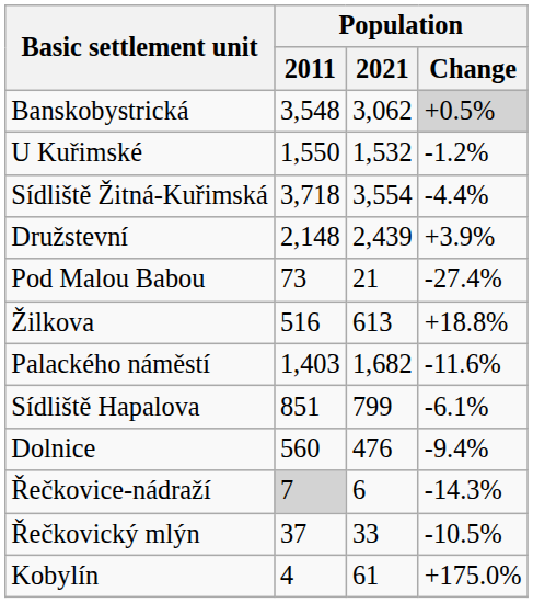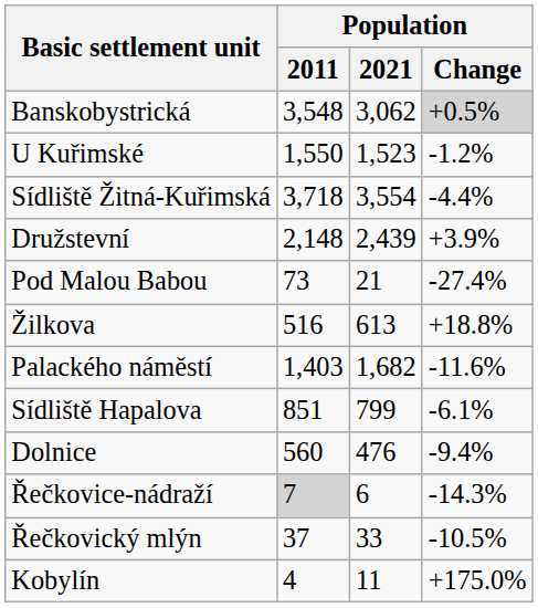 <table class="wikitable sortable">
 <tr>
 <th rowspan=2>Basic settlement unit</th>
 <th colspan=3>Population</th>
 </tr>
 <tr>
 <th>2011</th>
 <th>2021</th>
 <th>Change</th>
 </tr>
 <tr>
 <td>Banskobystrická</td>
 <td>3,548</td>
 <td>3,062</td>
 <td style="background: lightgrey;">+0.5%</td>
 </tr>
 <tr>
 <td>U Kuřimské</td>
 <td>1,550</td>
-<td>1,532</td>
+<td>1,523</td>
 <td>-1.2%</td>
 </tr>
 <tr>
 <td>Sídliště Žitná-Kuřimská</td>
 <td>3,718</td>
 <td>3,554</td>
 <td>-4.4%</td>
 </tr>
 <tr>
 <td>Družstevní</td>
 <td>2,148</td>
 <td>2,439</td>
 <td>+3.9%</td>
 </tr>
 <tr>
 <td>Pod Malou Babou</td>
 <td>73</td>
 <td>21</td>
 <td>-27.4%</td>
 </tr>
 <tr>
 <td>Žilkova</td>
 <td>516</td>
 <td>613</td>
 <td>+18.8%</td>
 </tr>
 <tr>
 <td>Palackého náměstí</td>
 <td>1,403</td>
 <td>1,682</td>
 <td>-11.6%</td>
 </tr>
 <tr>
 <td>Sídliště Hapalova</td>
 <td>851</td>
 <td>799</td>
 <td>-6.1%</td>
 </tr>
 <tr>
 <td>Dolnice</td>
 <td>560</td>
 <td>476</td>
 <td>-9.4%</td>
 </tr>
 <tr>
 <td>Řečkovice-nádraží</td>
 <td style="background: lightgrey;">7</td>
 <td>6</td>
 <td>-14.3%</td>
 </tr>
 <tr>
 <td>Řečkovický mlýn</td>
 <td>37</td>
 <td>33</td>
 <td>-10.5%</td>
 </tr>
 <tr>
 <td>Kobylín</td>
 <td>4</td>
-<td>61</td>
+<td>11</td>
 <td>+175.0%</td>
 </tr>
 </table>
